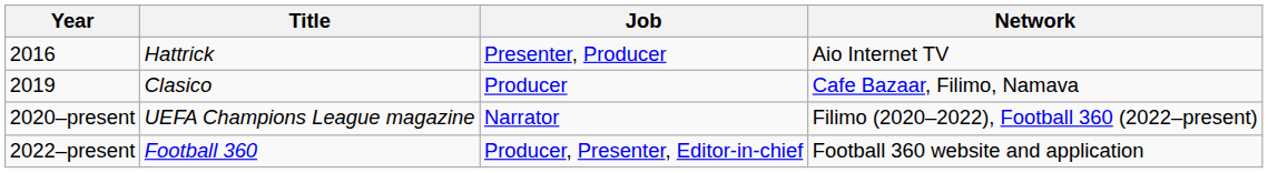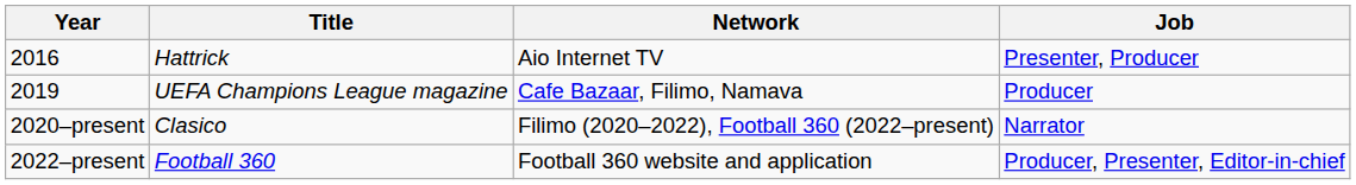 <table class="wikitable">
 <tr>
 <th>Year</th>
 <th>Title</th>
+<th>Network</th>
 <th>Job</th>
-<th>Network</th>
 </tr>
 <tr>
 <td>2016</td>
 <td><em>Hattrick</em></td>
+<td>Aio Internet TV</td>
 <td><a href='#'>Presenter</a>, <a href='#'>Producer</a></td>
-<td>Aio Internet TV</td>
 </tr>
 <tr>
 <td>2019</td>
-<td><em>Clasico</em></td>
+<td><em>UEFA Champions League magazine</em></td>
+<td><a href='#'>Cafe Bazaar</a>, Filimo, Namava</td>
 <td><a href='#'>Producer</a></td>
-<td><a href='#'>Cafe Bazaar</a>, Filimo, Namava</td>
 </tr>
 <tr>
 <td>2020–present</td>
-<td><em>UEFA Champions League magazine</em></td>
+<td><em>Clasico</em></td>
+<td>Filimo (2020–2022), <a href='#'>Football 360</a> (2022–present)</td>
 <td><a href='#'>Narrator</a></td>
-<td>Filimo (2020–2022), <a href='#'>Football 360</a> (2022–present)</td>
 </tr>
 <tr>
 <td>2022–present</td>
 <td><em><a href='#'>Football 360</a></em></td>
+<td>Football 360 website and application</td>
 <td><a href='#'>Producer</a>, <a href='#'>Presenter</a>, <a href='#'>Editor-in-chief</a></td>
-<td>Football 360 website and application</td>
 </tr>
 </table>
